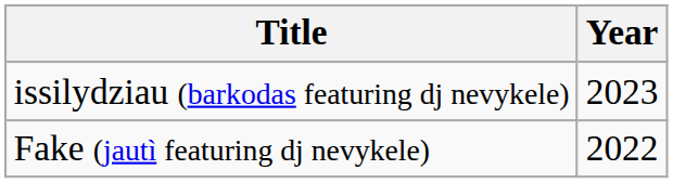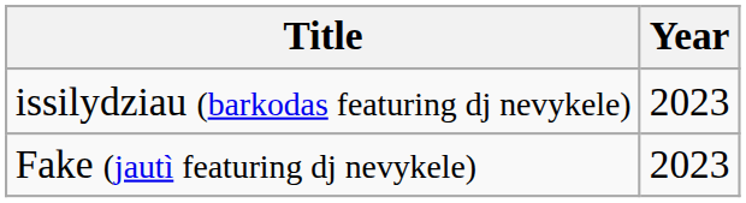 <table class="wikitable">
 <tr>
 <th>Title</th>
 <th>Year</th>
 </tr>
 <tr>
 <td>issilydziau <small>(<a href='#'>barkodas</a> featuring dj nevykele)</small></td>
 <td>2023</td>
 </tr>
 <tr>
 <td>Fake <small>(<a href='#'>jautì</a> featuring dj nevykele)</small></td>
-<td>2022</td>
+<td>2023</td>
 </tr>
 </table>
